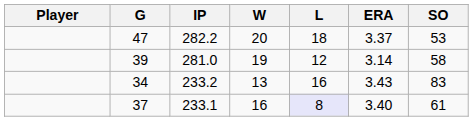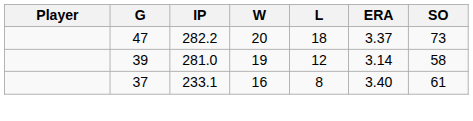 <table class="wikitable sortable">
 <tr>
 <th bgcolor="#DDDDFF" width="16%">Player</th>
 <th bgcolor="#DDDDFF" width="9%">G</th>
 <th bgcolor="#DDDDFF" width="9%">IP</th>
 <th bgcolor="#DDDDFF" width="9%">W</th>
 <th bgcolor="#DDDDFF" width="9%">L</th>
 <th bgcolor="#DDDDFF" width="9%">ERA</th>
 <th bgcolor="#DDDDFF" width="9%">SO</th>
 </tr>
 <tr align="center">
 <td></td>
 <td>47</td>
 <td>282.2</td>
 <td>20</td>
 <td>18</td>
 <td>3.37</td>
-<td>53</td>
+<td>73</td>
 </tr>
 <tr align="center">
 <td></td>
 <td>39</td>
 <td>281.0</td>
 <td>19</td>
 <td>12</td>
 <td>3.14</td>
 <td>58</td>
 </tr>
 <tr align="center">
 <td></td>
-<td>34</td>
-<td>233.2</td>
-<td>13</td>
-<td>16</td>
-<td>3.43</td>
-<td>83</td>
-</tr>
-<tr align="center">
-<td></td>
 <td>37</td>
 <td>233.1</td>
 <td>16</td>
-<td style="background: lavender;">8</td>
+<td>8</td>
 <td>3.40</td>
 <td>61</td>
 </tr>
 </table>
